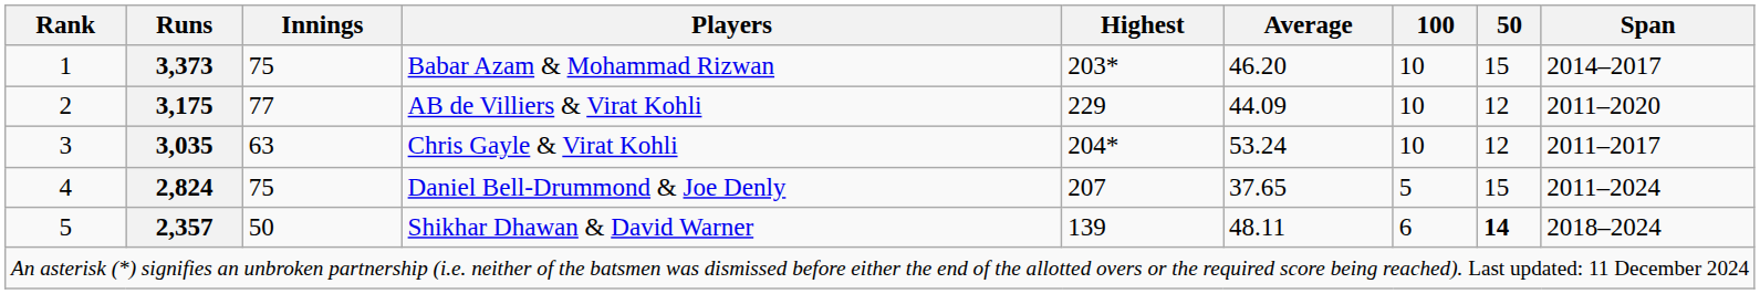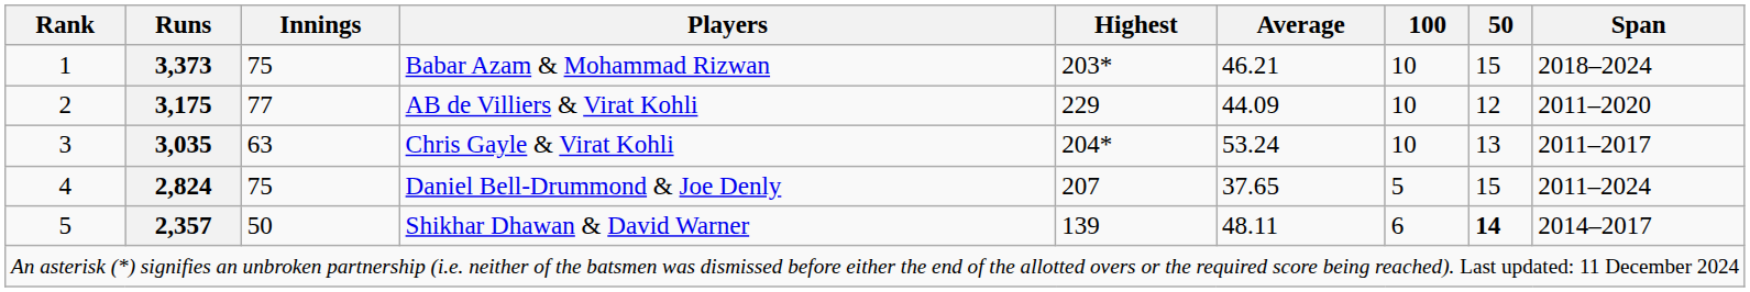 <table class="wikitable sortable" style="text-align:centre;">
 <tr>
 <th scope="col">Rank</th>
 <th scope="col">Runs</th>
 <th scope="col">Innings</th>
 <th scope="col">Players</th>
 <th scope="col">Highest</th>
 <th scope="col">Average</th>
 <th scope="col">100</th>
 <th scope="col">50</th>
 <th scope="col">Span</th>
 </tr>
 <tr>
 <td align=center>1</td>
 <th scope="row">3,373</th>
 <td>75</td>
 <td><a href='#'>Babar Azam</a> & <a href='#'>Mohammad Rizwan</a> </td>
 <td>203*</td>
-<td>46.20</td>
+<td>46.21</td>
 <td>10</td>
 <td>15</td>
-<td>2014–2017</td>
+<td>2018–2024</td>
 </tr>
 <tr>
 <td align=center>2</td>
 <th scope="row">3,175</th>
 <td>77</td>
 <td><a href='#'>AB de Villiers</a> & <a href='#'>Virat Kohli</a></td>
 <td>229</td>
 <td>44.09</td>
 <td>10</td>
 <td>12</td>
 <td>2011–2020</td>
 </tr>
 <tr>
 <td align=center>3</td>
 <th scope="row">3,035</th>
 <td>63</td>
 <td><a href='#'>Chris Gayle</a> & <a href='#'>Virat Kohli</a></td>
 <td>204*</td>
 <td>53.24</td>
 <td>10</td>
-<td>12</td>
+<td>13</td>
 <td>2011–2017</td>
 </tr>
 <tr>
 <td align=center>4</td>
 <th scope="row">2,824</th>
 <td>75</td>
 <td><a href='#'>Daniel Bell-Drummond</a> & <a href='#'>Joe Denly</a> </td>
 <td>207</td>
 <td>37.65</td>
 <td>5</td>
 <td>15</td>
 <td>2011–2024</td>
 </tr>
 <tr>
 <td align=center>5</td>
 <th scope="row">2,357</th>
 <td>50</td>
 <td><a href='#'>Shikhar Dhawan</a> & <a href='#'>David Warner</a></td>
 <td>139</td>
 <td>48.11</td>
 <td>6</td>
 <td><strong>14</strong></td>
-<td>2018–2024</td>
+<td>2014–2017</td>
 </tr>
 <tr class="sortbottom">
 <td scope="row" colspan=10><small> <em>An asterisk (*) signifies an unbroken partnership (i.e. neither of the batsmen was dismissed before either the end of the allotted overs or the required score being reached).</em> Last updated: 11 December 2024</small></td>
 </tr>
 </table>
